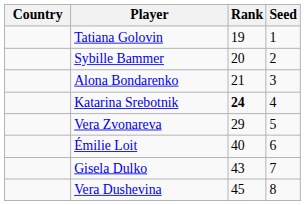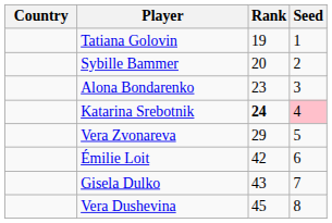 <table class="sortable wikitable">
 <tr>
 <th width="70">Country</th>
 <th width="175">Player</th>
 <th>Rank</th>
 <th>Seed</th>
 </tr>
 <tr>
 <td></td>
 <td><a href='#'>Tatiana Golovin</a></td>
 <td>19</td>
 <td>1</td>
 </tr>
 <tr>
 <td></td>
 <td><a href='#'>Sybille Bammer</a></td>
 <td>20</td>
 <td>2</td>
 </tr>
 <tr>
 <td></td>
 <td><a href='#'>Alona Bondarenko</a></td>
-<td>21</td>
+<td>23</td>
 <td>3</td>
 </tr>
 <tr>
 <td></td>
 <td><a href='#'>Katarina Srebotnik</a></td>
 <td><strong>24</strong></td>
-<td>4</td>
+<td style="background: pink;">4</td>
 </tr>
 <tr>
 <td></td>
 <td><a href='#'>Vera Zvonareva</a></td>
 <td>29</td>
 <td>5</td>
 </tr>
 <tr>
 <td></td>
 <td><a href='#'>Émilie Loit</a></td>
-<td>40</td>
+<td>42</td>
 <td>6</td>
 </tr>
 <tr>
 <td></td>
 <td><a href='#'>Gisela Dulko</a></td>
 <td>43</td>
 <td>7</td>
 </tr>
 <tr>
 <td></td>
 <td><a href='#'>Vera Dushevina</a></td>
 <td>45</td>
 <td>8</td>
 </tr>
 </table>
